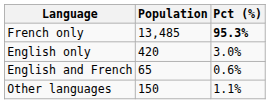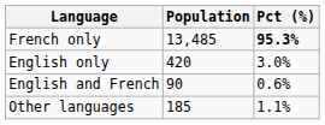 <table class="wikitable">
 <tr>
 <th>Language</th>
 <th>Population</th>
 <th>Pct (%)</th>
 </tr>
 <tr>
 <td>French only</td>
 <td>13,485</td>
 <td><strong>95.3%</strong></td>
 </tr>
 <tr>
 <td>English only</td>
 <td>420</td>
 <td>3.0%</td>
 </tr>
 <tr>
 <td>English and French</td>
-<td>65</td>
+<td>90</td>
 <td>0.6%</td>
 </tr>
 <tr>
 <td>Other languages</td>
-<td>150</td>
+<td>185</td>
 <td>1.1%</td>
 </tr>
 </table>
